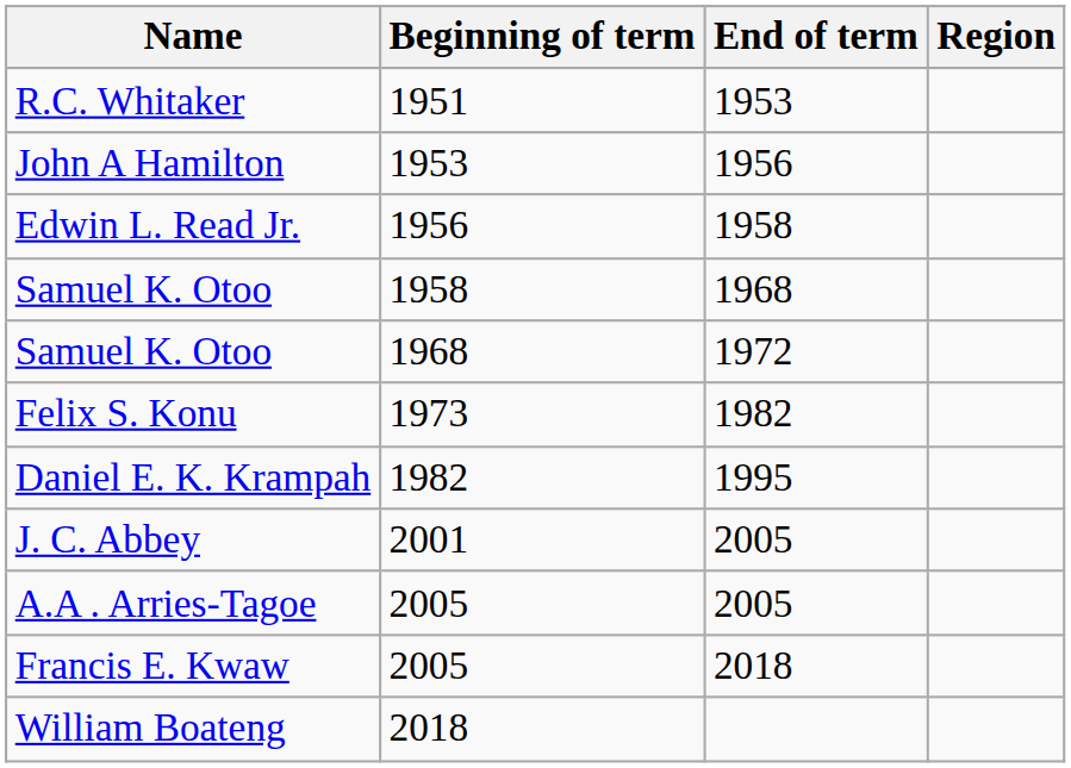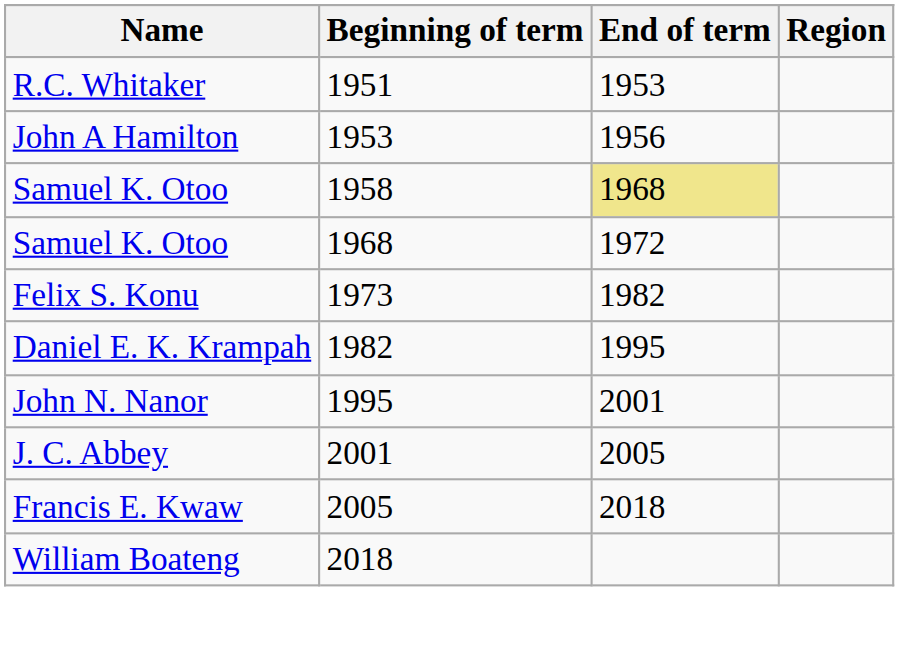 <table class="wikitable">
 <tr valign=top>
 </tr>
 <tr>
 <th>Name</th>
 <th>Beginning of term</th>
 <th>End of term</th>
 <th>Region</th>
 </tr>
 <tr>
 <td><a href='#'>R.C. Whitaker</a></td>
 <td>1951</td>
 <td>1953</td>
 <td></td>
 </tr>
 <tr>
 <td><a href='#'>John A Hamilton</a></td>
 <td>1953</td>
 <td>1956</td>
 <td></td>
 </tr>
 <tr>
-<td><a href='#'>Edwin L. Read Jr.</a></td>
-<td>1956</td>
-<td>1958</td>
-<td></td>
-</tr>
-<tr>
 <td><a href='#'>Samuel K. Otoo</a></td>
 <td>1958</td>
-<td>1968</td>
+<td style="background: khaki;">1968</td>
 <td></td>
 </tr>
 <tr>
 <td><a href='#'>Samuel K. Otoo</a></td>
 <td>1968</td>
 <td>1972</td>
 <td></td>
 </tr>
 <tr>
 <td><a href='#'>Felix S. Konu</a></td>
 <td>1973</td>
 <td>1982</td>
 <td></td>
 </tr>
 <tr>
 <td><a href='#'>Daniel E. K. Krampah</a></td>
 <td>1982</td>
 <td>1995</td>
 <td></td>
 </tr>
 <tr>
-<td><a href='#'>J. C. Abbey</a></td>
+<td><a href='#'>John N. Nanor</a></td>
+<td>1995</td>
 <td>2001</td>
-<td>2005</td>
 <td></td>
 </tr>
 <tr>
-<td><a href='#'>A.A . Arries-Tagoe</a></td>
-<td>2005</td>
+<td><a href='#'>J. C. Abbey</a></td>
+<td>2001</td>
 <td>2005</td>
 <td></td>
 </tr>
 <tr>
 <td><a href='#'>Francis E. Kwaw</a></td>
 <td>2005</td>
 <td>2018</td>
 <td></td>
 </tr>
 <tr>
 <td><a href='#'>William Boateng</a></td>
 <td>2018</td>
 <td></td>
 </tr>
 </table>
